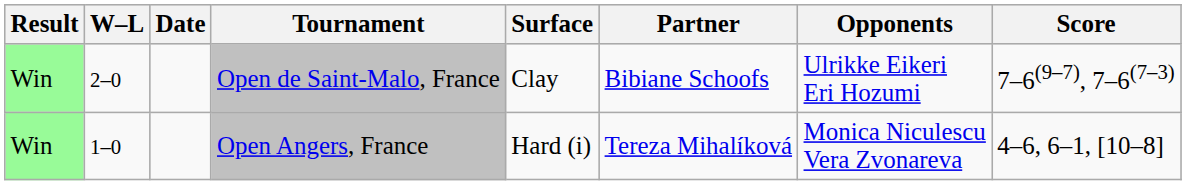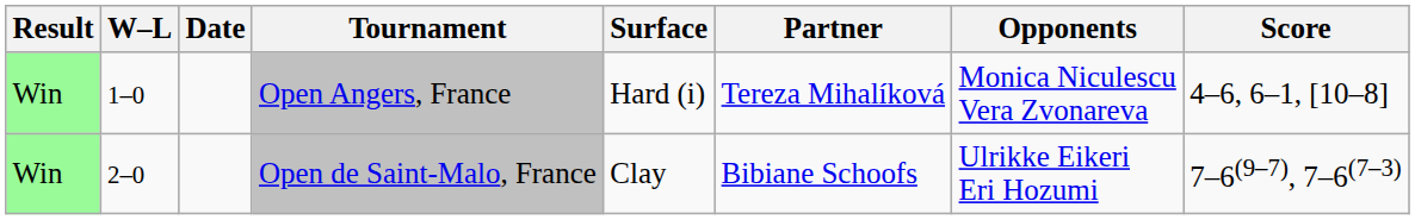 <table class="sortable wikitable">
 <tr>
 <th>Result</th>
 <th class="unsortable">W–L</th>
 <th>Date</th>
 <th>Tournament</th>
 <th>Surface</th>
 <th>Partner</th>
 <th>Opponents</th>
 <th class="unsortable">Score</th>
 </tr>
 <tr>
 <td style="background:#98fb98;">Win</td>
+<td><small>1–0</small></td>
+<td><a href='#'></a></td>
+<td bgcolor=silver><a href='#'>Open Angers</a>, France</td>
+<td>Hard (i)</td>
+<td> <a href='#'>Tereza Mihalíková</a></td>
+<td> <a href='#'>Monica Niculescu</a> <br>  <a href='#'>Vera Zvonareva</a></td>
+<td>4–6, 6–1, [10–8]</td>
+</tr>
+<tr>
+<td style="background:#98fb98;">Win</td>
 <td><small>2–0</small></td>
 <td><a href='#'></a></td>
 <td bgcolor=silver><a href='#'>Open de Saint-Malo</a>, France</td>
 <td>Clay</td>
 <td> <a href='#'>Bibiane Schoofs</a></td>
 <td> <a href='#'>Ulrikke Eikeri</a> <br>  <a href='#'>Eri Hozumi</a></td>
 <td>7–6<sup>(9–7)</sup>, 7–6<sup>(7–3)</sup></td>
 </tr>
-<tr>
-<td style="background:#98fb98;">Win</td>
-<td><small>1–0</small></td>
-<td><a href='#'></a></td>
-<td bgcolor=silver><a href='#'>Open Angers</a>, France</td>
-<td>Hard (i)</td>
-<td> <a href='#'>Tereza Mihalíková</a></td>
-<td> <a href='#'>Monica Niculescu</a> <br>  <a href='#'>Vera Zvonareva</a></td>
-<td>4–6, 6–1, [10–8]</td>
-</tr>
 </table>
